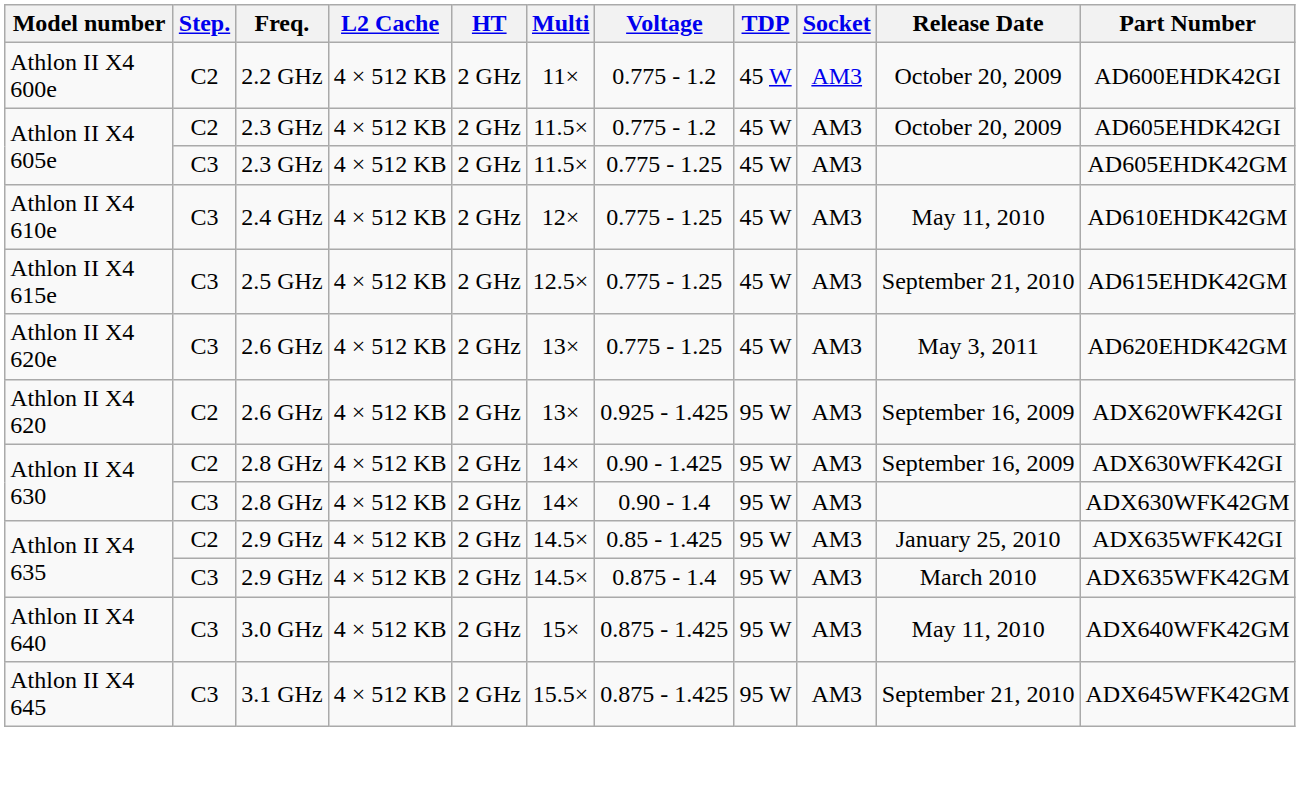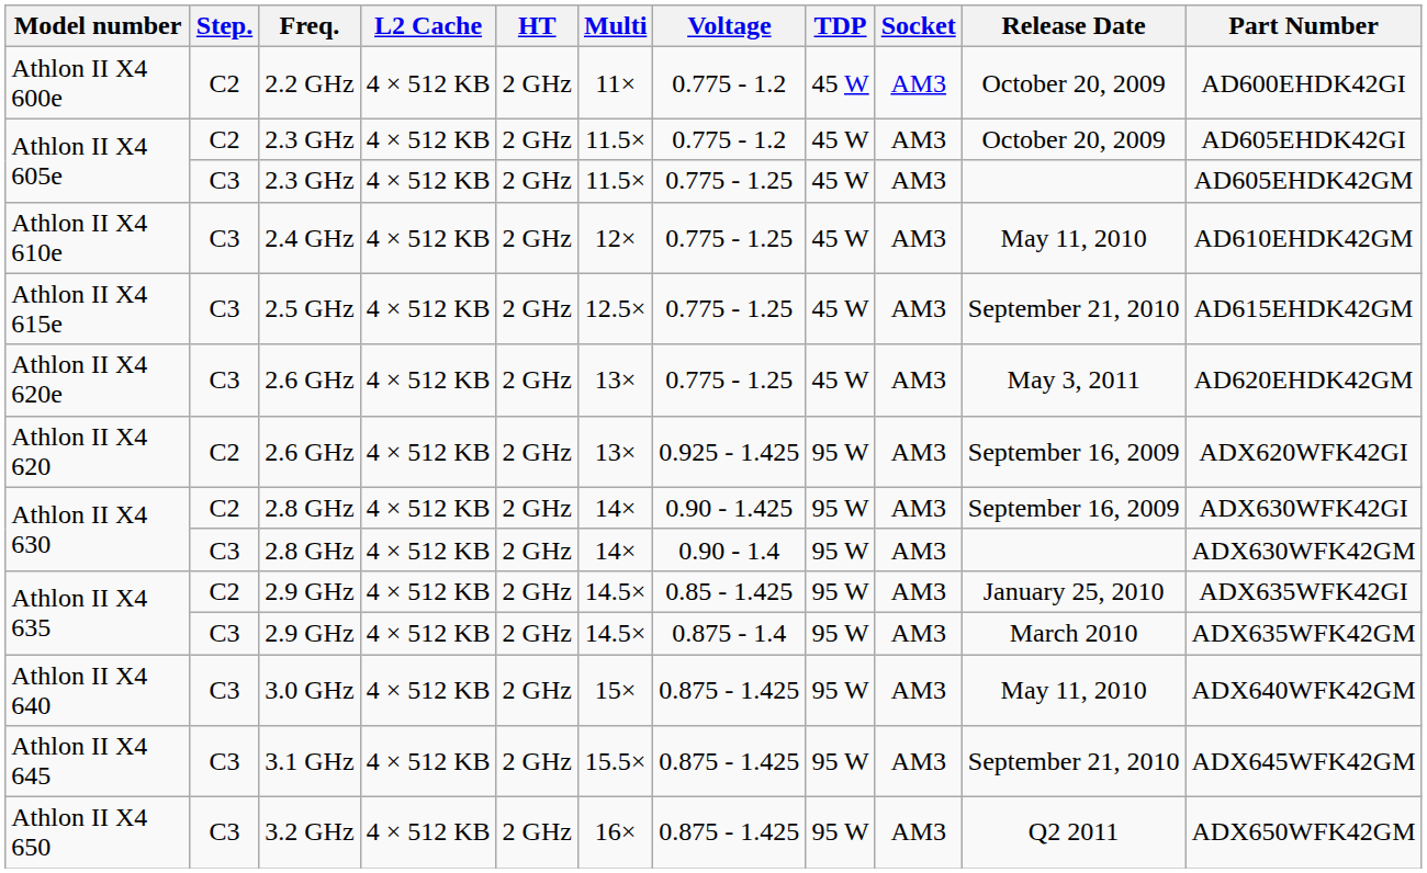 <table class="wikitable" style="text-align: center">
 <tr>
 <th>Model number</th>
 <th><a href='#'>Step.</a></th>
 <th>Freq.</th>
 <th><a href='#'>L2 Cache</a></th>
 <th><a href='#'>HT</a></th>
 <th><a href='#'>Multi</a></th>
 <th><a href='#'>Voltage</a></th>
 <th><a href='#'>TDP</a></th>
 <th><a href='#'>Socket</a></th>
 <th>Release Date</th>
 <th>Part Number</th>
 </tr>
 <tr>
 <td style="text-align: left" width="105 px">Athlon II X4 600e</td>
 <td>C2</td>
 <td>2.2 GHz</td>
 <td>4 × 512 KB</td>
 <td>2 GHz</td>
 <td>11×</td>
 <td>0.775 - 1.2</td>
 <td>45 <a href='#'>W</a></td>
 <td><a href='#'>AM3</a></td>
 <td>October 20, 2009</td>
 <td>AD600EHDK42GI</td>
 </tr>
 <tr>
 <td style="text-align: left" rowspan="2">Athlon II X4 605e</td>
 <td>C2</td>
 <td>2.3 GHz</td>
 <td>4 × 512 KB</td>
 <td>2 GHz</td>
 <td>11.5×</td>
 <td>0.775 - 1.2</td>
 <td>45 W</td>
 <td>AM3</td>
 <td>October 20, 2009</td>
 <td>AD605EHDK42GI</td>
 </tr>
 <tr>
 <td>C3</td>
 <td>2.3 GHz</td>
 <td>4 × 512 KB</td>
 <td>2 GHz</td>
 <td>11.5×</td>
 <td>0.775 - 1.25</td>
 <td>45 W</td>
 <td>AM3</td>
 <td></td>
 <td>AD605EHDK42GM</td>
 </tr>
 <tr>
 <td style="text-align: left">Athlon II X4 610e</td>
 <td>C3</td>
 <td>2.4 GHz</td>
 <td>4 × 512 KB</td>
 <td>2 GHz</td>
 <td>12×</td>
 <td>0.775 - 1.25</td>
 <td>45 W</td>
 <td>AM3</td>
 <td>May 11, 2010</td>
 <td>AD610EHDK42GM</td>
 </tr>
 <tr>
 <td style="text-align: left">Athlon II X4 615e</td>
 <td>C3</td>
 <td>2.5 GHz</td>
 <td>4 × 512 KB</td>
 <td>2 GHz</td>
 <td>12.5×</td>
 <td>0.775 - 1.25</td>
 <td>45 W</td>
 <td>AM3</td>
 <td>September 21, 2010</td>
 <td>AD615EHDK42GM</td>
 </tr>
 <tr>
 <td style="text-align: left">Athlon II X4 620e</td>
 <td>C3</td>
 <td>2.6 GHz</td>
 <td>4 × 512 KB</td>
 <td>2 GHz</td>
 <td>13×</td>
 <td>0.775 - 1.25</td>
 <td>45 W</td>
 <td>AM3</td>
 <td>May 3, 2011</td>
 <td>AD620EHDK42GM</td>
 </tr>
 <tr>
 <td style="text-align: left">Athlon II X4 620</td>
 <td>C2</td>
 <td>2.6 GHz</td>
 <td>4 × 512 KB</td>
 <td>2 GHz</td>
 <td>13×</td>
 <td>0.925 - 1.425</td>
 <td>95 W</td>
 <td>AM3</td>
 <td>September 16, 2009</td>
 <td>ADX620WFK42GI</td>
 </tr>
 <tr>
 <td style="text-align: left" rowspan="2">Athlon II X4 630</td>
 <td>C2</td>
 <td>2.8 GHz</td>
 <td>4 × 512 KB</td>
 <td>2 GHz</td>
 <td>14×</td>
 <td>0.90 - 1.425</td>
 <td>95 W</td>
 <td>AM3</td>
 <td>September 16, 2009</td>
 <td>ADX630WFK42GI</td>
 </tr>
 <tr>
 <td>C3</td>
 <td>2.8 GHz</td>
 <td>4 × 512 KB</td>
 <td>2 GHz</td>
 <td>14×</td>
 <td>0.90 - 1.4</td>
 <td>95 W</td>
 <td>AM3</td>
 <td></td>
 <td>ADX630WFK42GM</td>
 </tr>
 <tr>
 <td style="text-align: left" rowspan="2">Athlon II X4 635</td>
 <td>C2</td>
 <td>2.9 GHz</td>
 <td>4 × 512 KB</td>
 <td>2 GHz</td>
 <td>14.5×</td>
 <td>0.85 - 1.425</td>
 <td>95 W</td>
 <td>AM3</td>
 <td>January 25, 2010</td>
 <td>ADX635WFK42GI</td>
 </tr>
 <tr>
 <td>C3</td>
 <td>2.9 GHz</td>
 <td>4 × 512 KB</td>
 <td>2 GHz</td>
 <td>14.5×</td>
 <td>0.875 - 1.4</td>
 <td>95 W</td>
 <td>AM3</td>
 <td>March 2010</td>
 <td>ADX635WFK42GM</td>
 </tr>
 <tr>
 <td style="text-align: left">Athlon II X4 640</td>
 <td>C3</td>
 <td>3.0 GHz</td>
 <td>4 × 512 KB</td>
 <td>2 GHz</td>
 <td>15×</td>
 <td>0.875 - 1.425</td>
 <td>95 W</td>
 <td>AM3</td>
 <td>May 11, 2010</td>
 <td>ADX640WFK42GM</td>
 </tr>
 <tr>
 <td style="text-align: left">Athlon II X4 645</td>
 <td>C3</td>
 <td>3.1 GHz</td>
 <td>4 × 512 KB</td>
 <td>2 GHz</td>
 <td>15.5×</td>
 <td>0.875 - 1.425</td>
 <td>95 W</td>
 <td>AM3</td>
 <td>September 21, 2010</td>
 <td>ADX645WFK42GM</td>
 </tr>
+<tr>
+<td style="text-align: left">Athlon II X4 650</td>
+<td>C3</td>
+<td>3.2 GHz</td>
+<td>4 × 512 KB</td>
+<td>2 GHz</td>
+<td>16×</td>
+<td>0.875 - 1.425</td>
+<td>95 W</td>
+<td>AM3</td>
+<td>Q2        2011</td>
+<td>ADX650WFK42GM</td>
+</tr>
 </table>
